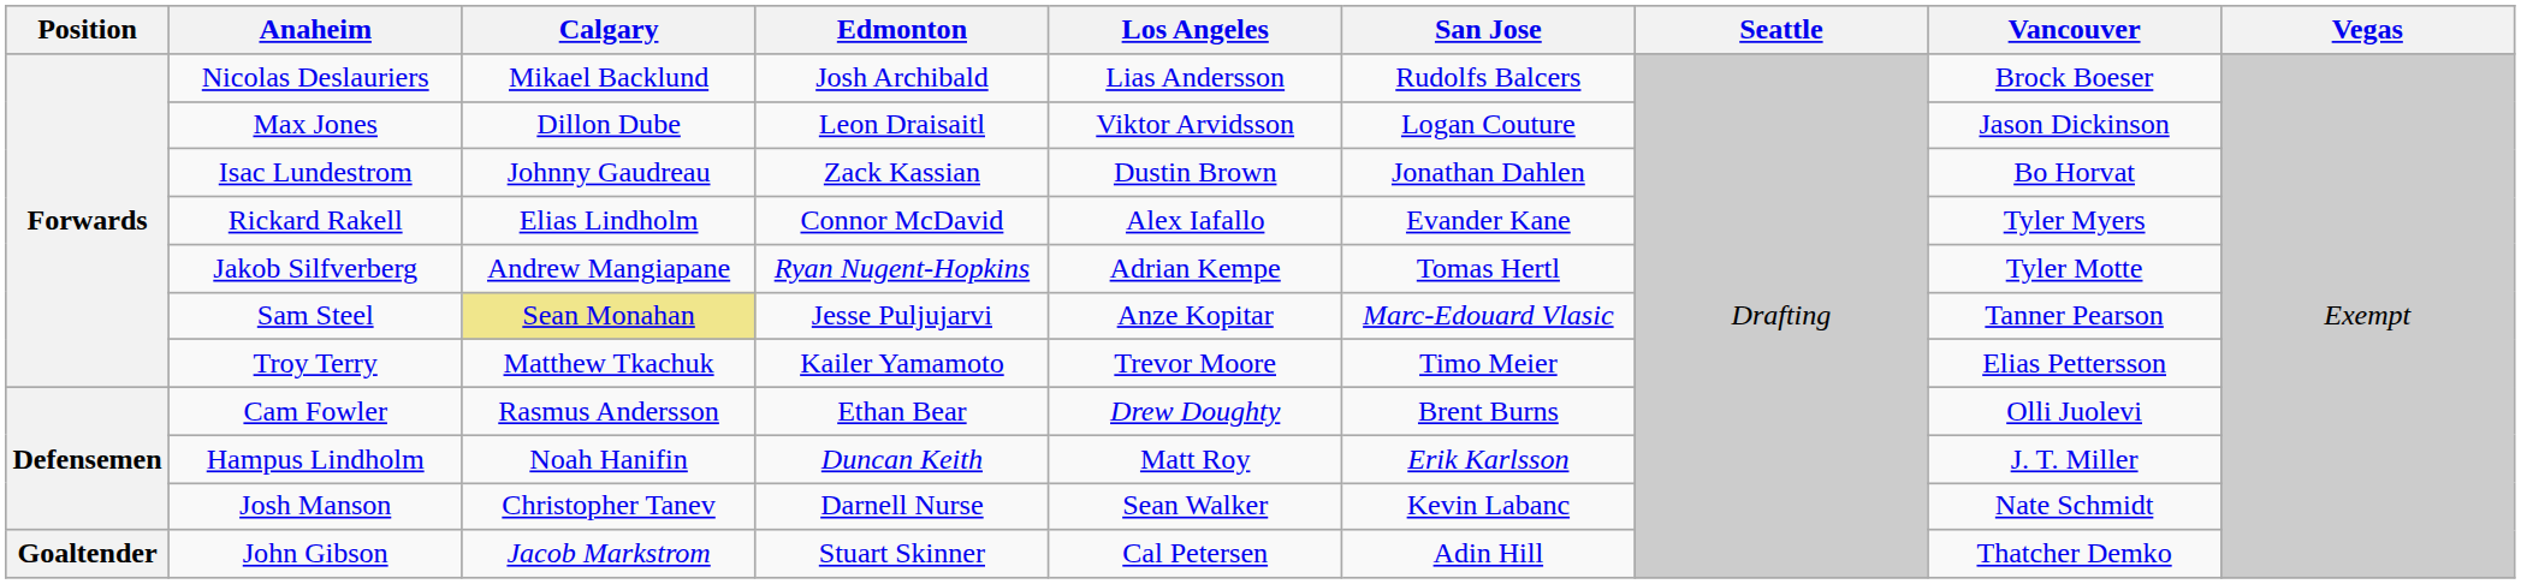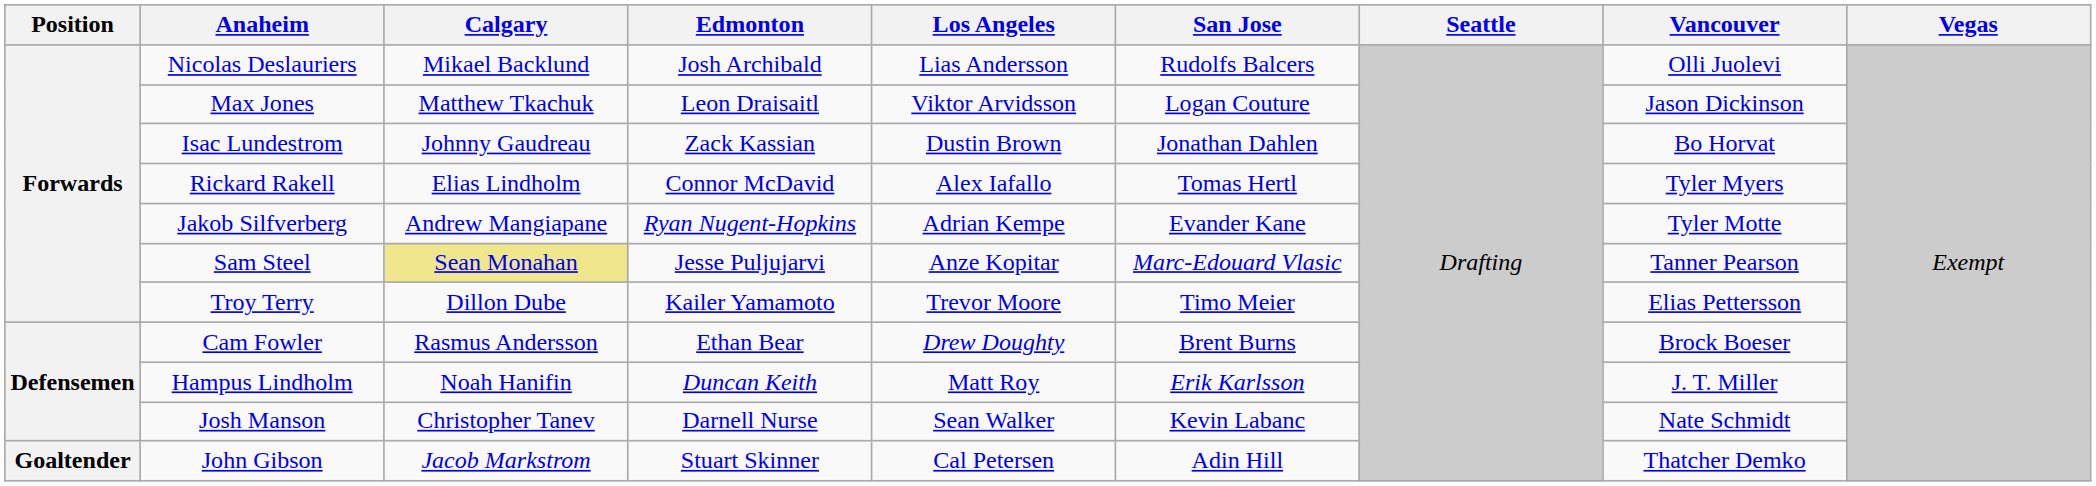 <table class="wikitable" style="font-size:90%;text-align:center">
 <tr>
 <th scope="col">Position</th>
 <th width="140" scope="col"><a href='#'>Anaheim</a></th>
 <th width="140" scope="col"><a href='#'>Calgary</a></th>
 <th width="140" scope="col"><a href='#'>Edmonton</a></th>
 <th width="140" scope="col"><a href='#'>Los Angeles</a></th>
 <th width="140" scope="col"><a href='#'>San Jose</a></th>
 <th width="140" scope="col"><strong><a href='#'>Seattle</a></strong></th>
 <th width="140" scope="col"><a href='#'>Vancouver</a></th>
 <th width="140" scope="col"><a href='#'>Vegas</a></th>
 </tr>
 <tr>
 <th rowspan="7" scope="row">Forwards</th>
 <td><a href='#'>Nicolas Deslauriers</a></td>
 <td><a href='#'>Mikael Backlund</a></td>
 <td><a href='#'>Josh Archibald</a></td>
 <td><a href='#'>Lias Andersson</a></td>
 <td><a href='#'>Rudolfs Balcers</a></td>
 <td style="background-color:#CCCCCC" rowspan="11"><em>Drafting</em></td>
-<td><a href='#'>Brock Boeser</a></td>
+<td><a href='#'>Olli Juolevi</a></td>
 <td style="background-color:#CCCCCC" rowspan="11"><em>Exempt</em></td>
 </tr>
 <tr>
 <td><a href='#'>Max Jones</a></td>
-<td><a href='#'>Dillon Dube</a></td>
+<td><a href='#'>Matthew Tkachuk</a></td>
 <td><a href='#'>Leon Draisaitl</a></td>
 <td><a href='#'>Viktor Arvidsson</a></td>
 <td><a href='#'>Logan Couture</a></td>
 <td><a href='#'>Jason Dickinson</a></td>
 </tr>
 <tr>
 <td><a href='#'>Isac Lundestrom</a></td>
 <td><a href='#'>Johnny Gaudreau</a></td>
 <td><a href='#'>Zack Kassian</a></td>
 <td><a href='#'>Dustin Brown</a></td>
 <td><a href='#'>Jonathan Dahlen</a></td>
 <td><a href='#'>Bo Horvat</a></td>
 </tr>
 <tr>
 <td><a href='#'>Rickard Rakell</a></td>
 <td><a href='#'>Elias Lindholm</a></td>
 <td><a href='#'>Connor McDavid</a></td>
 <td><a href='#'>Alex Iafallo</a></td>
-<td><a href='#'>Evander Kane</a></td>
+<td><a href='#'>Tomas Hertl</a></td>
 <td><a href='#'>Tyler Myers</a></td>
 </tr>
 <tr>
 <td><a href='#'>Jakob Silfverberg</a></td>
 <td><a href='#'>Andrew Mangiapane</a></td>
 <td><em><a href='#'>Ryan Nugent-Hopkins</a></em></td>
 <td><a href='#'>Adrian Kempe</a></td>
-<td><a href='#'>Tomas Hertl</a></td>
+<td><a href='#'>Evander Kane</a></td>
 <td><a href='#'>Tyler Motte</a></td>
 </tr>
 <tr>
 <td><a href='#'>Sam Steel</a></td>
 <td style="background: khaki;"><a href='#'>Sean Monahan</a></td>
 <td><a href='#'>Jesse Puljujarvi</a></td>
 <td><a href='#'>Anze Kopitar</a></td>
 <td><em><a href='#'>Marc-Edouard Vlasic</a></em></td>
 <td><a href='#'>Tanner Pearson</a></td>
 </tr>
 <tr>
 <td><a href='#'>Troy Terry</a></td>
-<td><a href='#'>Matthew Tkachuk</a></td>
+<td><a href='#'>Dillon Dube</a></td>
 <td><a href='#'>Kailer Yamamoto</a></td>
 <td><a href='#'>Trevor Moore</a></td>
 <td><a href='#'>Timo Meier</a></td>
 <td><a href='#'>Elias Pettersson</a></td>
 </tr>
 <tr>
 <th rowspan="3" scope="row">Defensemen</th>
 <td><a href='#'>Cam Fowler</a></td>
 <td><a href='#'>Rasmus Andersson</a></td>
 <td><a href='#'>Ethan Bear</a></td>
 <td><em><a href='#'>Drew Doughty</a></em></td>
 <td><a href='#'>Brent Burns</a></td>
-<td><a href='#'>Olli Juolevi</a></td>
+<td><a href='#'>Brock Boeser</a></td>
 </tr>
 <tr>
 <td><a href='#'>Hampus Lindholm</a></td>
 <td><a href='#'>Noah Hanifin</a></td>
 <td><em><a href='#'>Duncan Keith</a></em></td>
 <td><a href='#'>Matt Roy</a></td>
 <td><em><a href='#'>Erik Karlsson</a></em></td>
 <td><a href='#'>J. T. Miller</a></td>
 </tr>
 <tr>
 <td><a href='#'>Josh Manson</a></td>
 <td><a href='#'>Christopher Tanev</a></td>
 <td><a href='#'>Darnell Nurse</a></td>
 <td><a href='#'>Sean Walker</a></td>
 <td><a href='#'>Kevin Labanc</a></td>
 <td><a href='#'>Nate Schmidt</a></td>
 </tr>
 <tr>
 <th scope="row">Goaltender</th>
 <td><a href='#'>John Gibson</a></td>
 <td><em><a href='#'>Jacob Markstrom</a></em></td>
 <td><a href='#'>Stuart Skinner</a></td>
 <td><a href='#'>Cal Petersen</a></td>
 <td><a href='#'>Adin Hill</a></td>
 <td><a href='#'>Thatcher Demko</a></td>
 </tr>
 </table>
